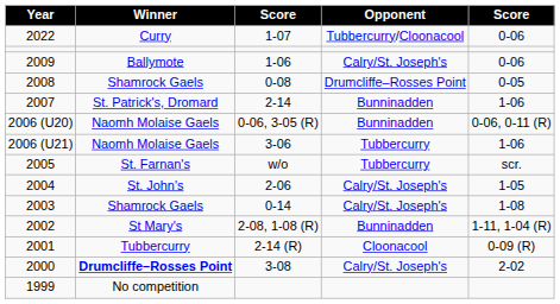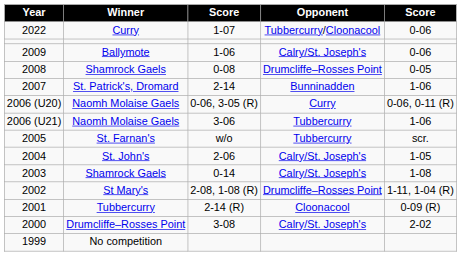 <table class="wikitable" style="text-align:center;">
 <tr>
 <th style="background:black;color:white">Year</th>
 <th style="background:black;color:white">Winner</th>
 <th style="background:black;color:white">Score</th>
 <th style="background:black;color:white">Opponent</th>
 <th style="background:black;color:white">Score</th>
 </tr>
 <tr>
 <td>2022</td>
 <td><a href='#'>Curry</a></td>
 <td>1-07</td>
 <td><a href='#'>Tubbercurry</a>/<a href='#'>Cloonacool</a></td>
 <td>0-06</td>
 </tr>
 <tr>
 <td></td>
 <td></td>
 <td></td>
 <td></td>
 <td></td>
 </tr>
 <tr>
 <td>2009</td>
 <td><a href='#'>Ballymote</a></td>
 <td>1-06</td>
 <td><a href='#'>Calry/St. Joseph's</a></td>
 <td>0-06</td>
 </tr>
 <tr>
 <td>2008</td>
 <td><a href='#'>Shamrock Gaels</a></td>
 <td>0-08</td>
 <td><a href='#'>Drumcliffe–Rosses Point</a></td>
 <td>0-05</td>
 </tr>
 <tr>
 <td>2007</td>
 <td><a href='#'>St. Patrick's, Dromard</a></td>
 <td>2-14</td>
 <td><a href='#'>Bunninadden</a></td>
 <td>1-06</td>
 </tr>
 <tr>
 <td>2006 (U20)</td>
 <td><a href='#'>Naomh Molaise Gaels</a></td>
 <td>0-06, 3-05 (R)</td>
-<td><a href='#'>Bunninadden</a></td>
+<td><a href='#'>Curry</a></td>
 <td>0-06, 0-11 (R)</td>
 </tr>
 <tr>
 <td>2006 (U21)</td>
 <td><a href='#'>Naomh Molaise Gaels</a></td>
 <td>3-06</td>
 <td><a href='#'>Tubbercurry</a></td>
 <td>1-06</td>
 </tr>
 <tr>
 <td>2005</td>
 <td><a href='#'>St. Farnan's</a></td>
 <td>w/o</td>
 <td><a href='#'>Tubbercurry</a></td>
 <td>scr.</td>
 </tr>
 <tr>
 <td>2004</td>
 <td><a href='#'>St. John's</a></td>
 <td>2-06</td>
 <td><a href='#'>Calry/St. Joseph's</a></td>
 <td>1-05</td>
 </tr>
 <tr>
 <td>2003</td>
 <td><a href='#'>Shamrock Gaels</a></td>
 <td>0-14</td>
 <td><a href='#'>Calry/St. Joseph's</a></td>
 <td>1-08</td>
 </tr>
 <tr>
 <td>2002</td>
 <td><a href='#'>St Mary's</a></td>
 <td>2-08, 1-08 (R)</td>
-<td><a href='#'>Bunninadden</a></td>
+<td><a href='#'>Drumcliffe–Rosses Point</a></td>
 <td>1-11, 1-04 (R)</td>
 </tr>
 <tr>
 <td>2001</td>
 <td><a href='#'>Tubbercurry</a></td>
 <td>2-14 (R)</td>
 <td><a href='#'>Cloonacool</a></td>
 <td>0-09 (R)</td>
 </tr>
 <tr>
 <td>2000</td>
-<td><strong><a href='#'>Drumcliffe–Rosses Point</a></strong></td>
+<td><a href='#'>Drumcliffe–Rosses Point</a></td>
 <td>3-08</td>
 <td><a href='#'>Calry/St. Joseph's</a></td>
 <td>2-02</td>
 </tr>
 <tr>
 <td>1999</td>
 <td>No competition</td>
 <td></td>
 <td></td>
 <td></td>
 </tr>
 </table>
